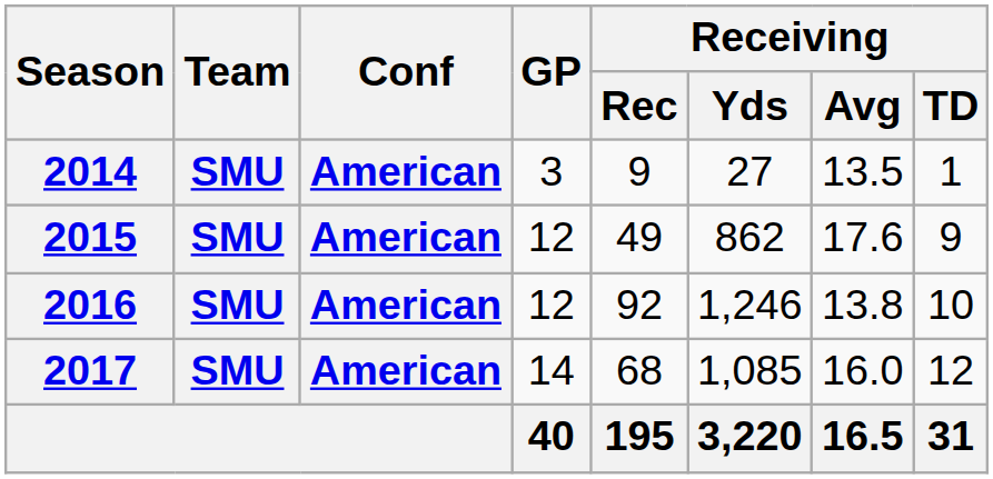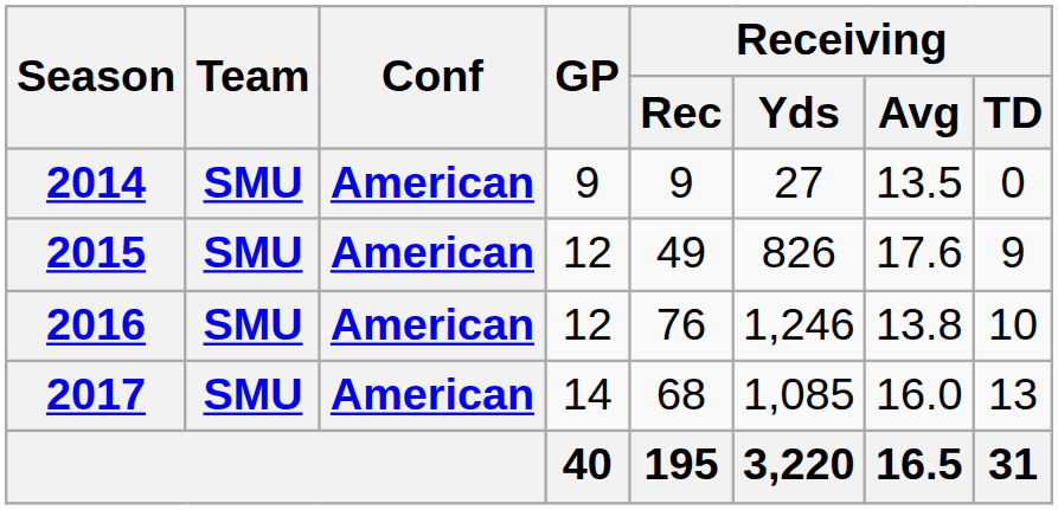 <table class="wikitable" style="text-align:center;">
 <tr>
 <th rowspan="2">Season</th>
 <th rowspan="2">Team</th>
 <th rowspan="2">Conf</th>
 <th rowspan="2">GP</th>
 <th colspan="4">Receiving</th>
 </tr>
 <tr>
 <th>Rec</th>
 <th>Yds</th>
 <th>Avg</th>
 <th>TD</th>
 </tr>
 <tr>
 <th><a href='#'>2014</a></th>
 <th><a href='#'>SMU</a></th>
 <th><a href='#'>American</a></th>
-<td>3</td>
+<td>9</td>
 <td>9</td>
 <td>27</td>
 <td>13.5</td>
-<td>1</td>
+<td>0</td>
 </tr>
 <tr>
 <th><a href='#'>2015</a></th>
 <th><a href='#'>SMU</a></th>
 <th><a href='#'>American</a></th>
 <td>12</td>
 <td>49</td>
-<td>862</td>
+<td>826</td>
 <td>17.6</td>
 <td>9</td>
 </tr>
 <tr>
 <th><a href='#'>2016</a></th>
 <th><a href='#'>SMU</a></th>
 <th><a href='#'>American</a></th>
 <td>12</td>
-<td>92</td>
+<td>76</td>
 <td>1,246</td>
 <td>13.8</td>
 <td>10</td>
 </tr>
 <tr>
 <th><a href='#'>2017</a></th>
 <th><a href='#'>SMU</a></th>
 <th><a href='#'>American</a></th>
 <td>14</td>
 <td>68</td>
 <td>1,085</td>
 <td>16.0</td>
-<td>12</td>
+<td>13</td>
 </tr>
 <tr>
 <th colspan="3"></th>
 <th>40</th>
 <th>195</th>
 <th>3,220</th>
 <th>16.5</th>
 <th>31</th>
 </tr>
 </table>
